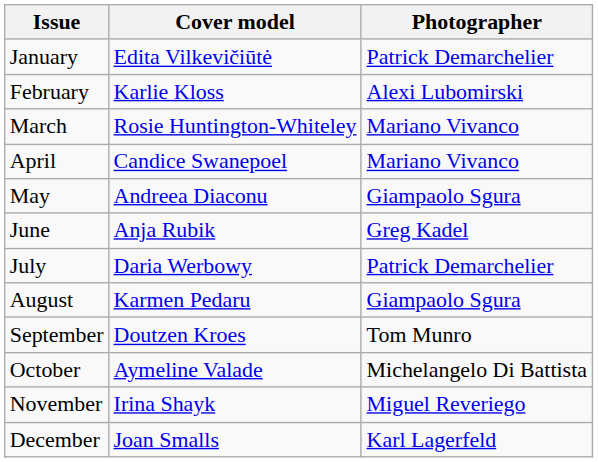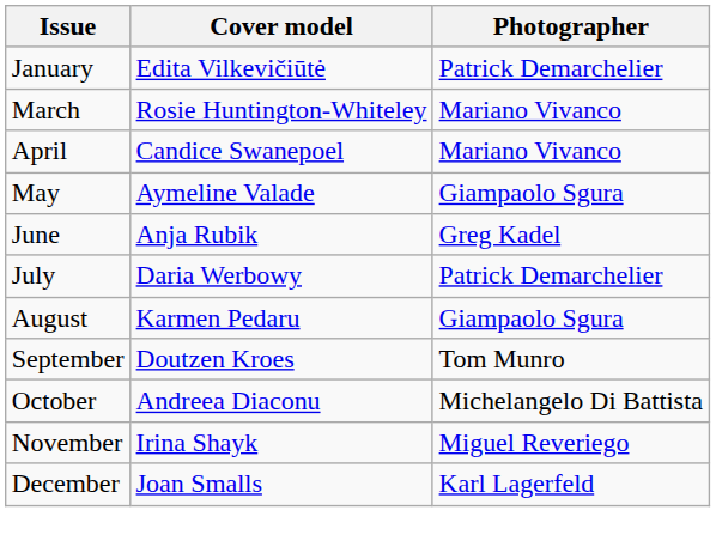 <table class="wikitable">
 <tr>
 <th>Issue</th>
 <th>Cover model</th>
 <th>Photographer</th>
 </tr>
 <tr>
 <td>January</td>
 <td><a href='#'>Edita Vilkevičiūtė</a></td>
 <td><a href='#'>Patrick Demarchelier</a></td>
-</tr>
-<tr>
-<td>February</td>
-<td><a href='#'>Karlie Kloss</a></td>
-<td><a href='#'>Alexi Lubomirski</a></td>
 </tr>
 <tr>
 <td>March</td>
 <td><a href='#'>Rosie Huntington-Whiteley</a></td>
 <td><a href='#'>Mariano Vivanco</a></td>
 </tr>
 <tr>
 <td>April</td>
 <td><a href='#'>Candice Swanepoel</a></td>
 <td><a href='#'>Mariano Vivanco</a></td>
 </tr>
 <tr>
 <td>May</td>
-<td><a href='#'>Andreea Diaconu</a></td>
+<td><a href='#'>Aymeline Valade</a></td>
 <td><a href='#'>Giampaolo Sgura</a></td>
 </tr>
 <tr>
 <td>June</td>
 <td><a href='#'>Anja Rubik</a></td>
 <td><a href='#'>Greg Kadel</a></td>
 </tr>
 <tr>
 <td>July</td>
 <td><a href='#'>Daria Werbowy</a></td>
 <td><a href='#'>Patrick Demarchelier</a></td>
 </tr>
 <tr>
 <td>August</td>
 <td><a href='#'>Karmen Pedaru</a></td>
 <td><a href='#'>Giampaolo Sgura</a></td>
 </tr>
 <tr>
 <td>September</td>
 <td><a href='#'>Doutzen Kroes</a></td>
 <td>Tom Munro</td>
 </tr>
 <tr>
 <td>October</td>
-<td><a href='#'>Aymeline Valade</a></td>
+<td><a href='#'>Andreea Diaconu</a></td>
 <td>Michelangelo Di Battista</td>
 </tr>
 <tr>
 <td>November</td>
 <td><a href='#'>Irina Shayk</a></td>
 <td><a href='#'>Miguel Reveriego</a></td>
 </tr>
 <tr>
 <td>December</td>
 <td><a href='#'>Joan Smalls</a></td>
 <td><a href='#'>Karl Lagerfeld</a></td>
 </tr>
 </table>
